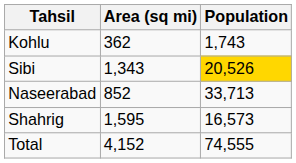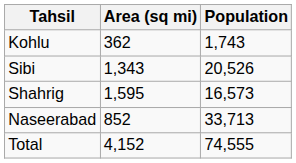 <table class="wikitable">
 <tr>
 <th>Tahsil</th>
 <th>Area (sq mi)</th>
 <th>Population</th>
 </tr>
 <tr>
 <td>Kohlu</td>
 <td>362</td>
 <td>1,743</td>
 </tr>
 <tr>
 <td>Sibi</td>
 <td>1,343</td>
-<td style="background: gold;">20,526</td>
+<td>20,526</td>
+</tr>
+<tr>
+<td>Shahrig</td>
+<td>1,595</td>
+<td>16,573</td>
 </tr>
 <tr>
 <td>Naseerabad</td>
 <td>852</td>
 <td>33,713</td>
 </tr>
 <tr>
-<td>Shahrig</td>
-<td>1,595</td>
-<td>16,573</td>
-</tr>
-<tr>
 <td>Total</td>
 <td>4,152</td>
 <td>74,555</td>
 </tr>
 </table>
